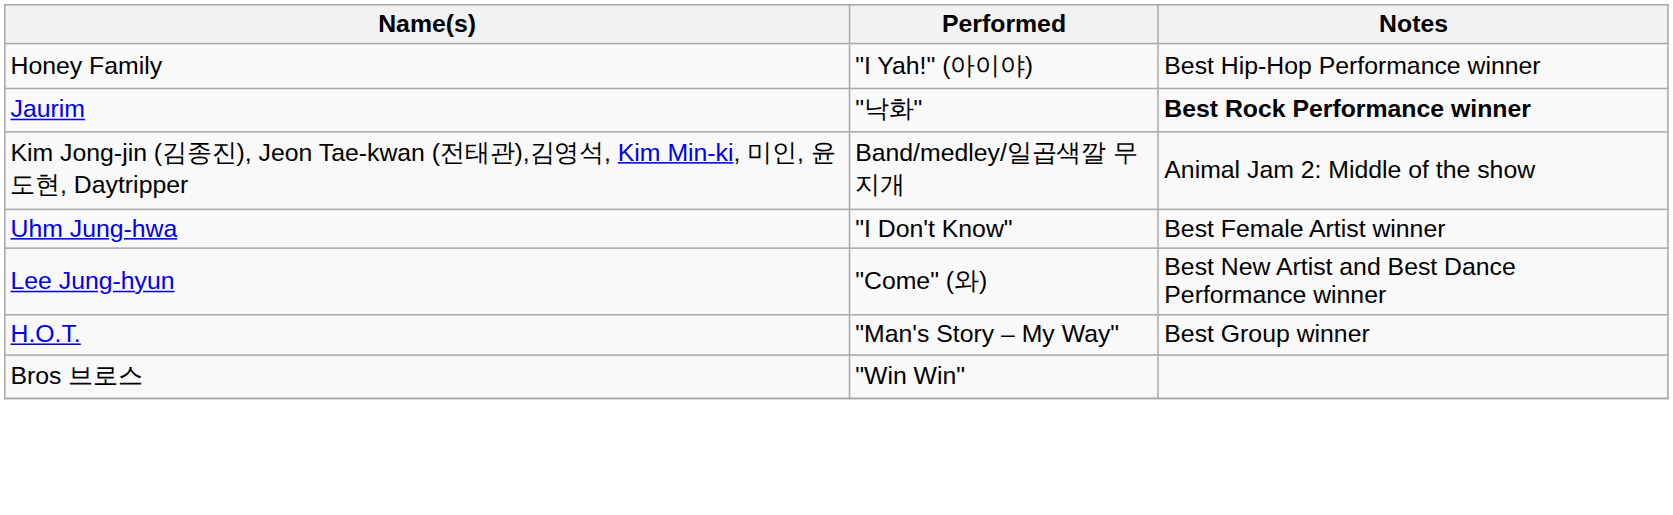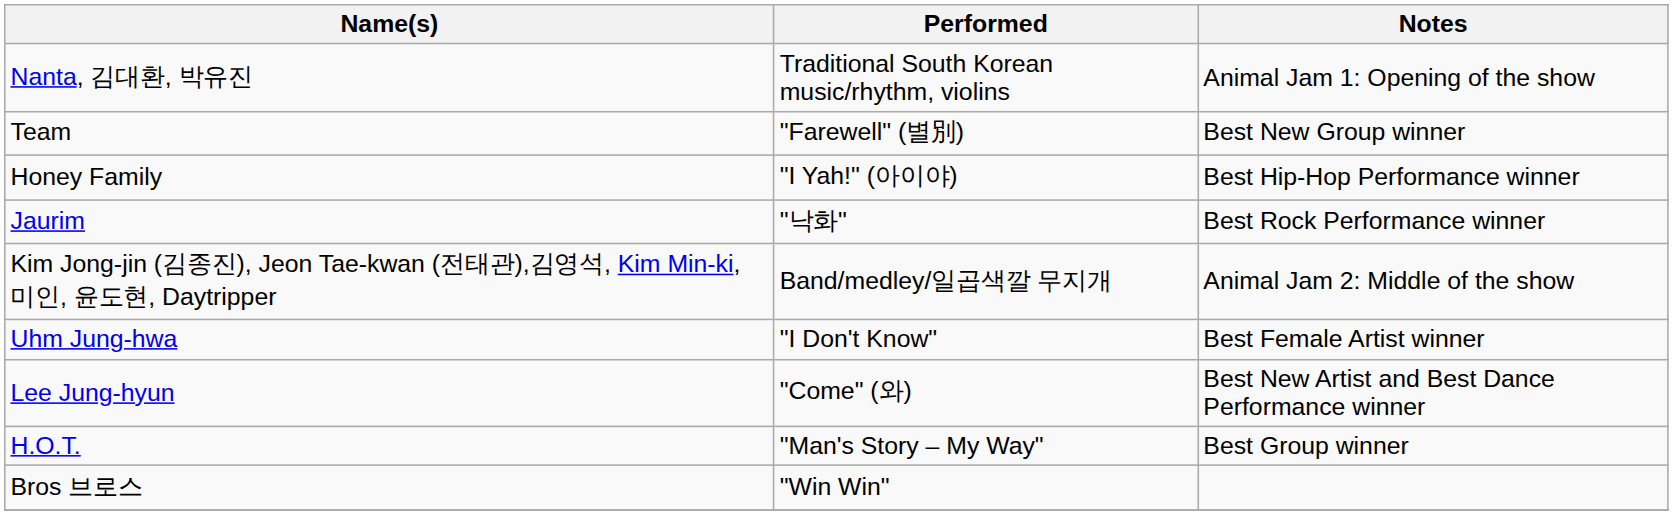 <table class="wikitable sortable" style="width:85%;">
 <tr>
 <th>Name(s)</th>
 <th>Performed</th>
 <th>Notes</th>
+</tr>
+<tr>
+<td><a href='#'>Nanta</a>, 김대환, 박유진</td>
+<td>Traditional South Korean music/rhythm, violins</td>
+<td>Animal Jam 1: Opening of the show</td>
+</tr>
+<tr>
+<td>Team</td>
+<td>"Farewell" (별別)</td>
+<td>Best New Group winner</td>
 </tr>
 <tr>
 <td>Honey Family</td>
 <td>"I Yah!" (아이야)</td>
 <td>Best Hip-Hop Performance winner</td>
 </tr>
 <tr>
 <td><a href='#'>Jaurim</a></td>
 <td>"낙화"</td>
-<td><strong>Best Rock Performance winner</strong></td>
+<td>Best Rock Performance winner</td>
 </tr>
 <tr>
 <td>Kim Jong-jin (김종진), Jeon Tae-kwan (전태관),김영석, <a href='#'>Kim Min-ki</a>, 미인, 윤도현, Daytripper</td>
 <td>Band/medley/일곱색깔 무지개</td>
 <td>Animal Jam 2: Middle of the show</td>
 </tr>
 <tr>
 <td><a href='#'>Uhm Jung-hwa</a></td>
 <td>"I Don't Know"</td>
 <td>Best Female Artist winner</td>
 </tr>
 <tr>
 <td><a href='#'>Lee Jung-hyun</a></td>
 <td>"Come" (와)</td>
 <td>Best New Artist and Best Dance Performance winner</td>
 </tr>
 <tr>
 <td><a href='#'>H.O.T.</a></td>
 <td>"Man's Story – My Way"</td>
 <td>Best Group winner</td>
 </tr>
 <tr>
 <td>Bros 브로스</td>
 <td>"Win Win"</td>
 <td></td>
 </tr>
 <tr>
 </tr>
 </table>
